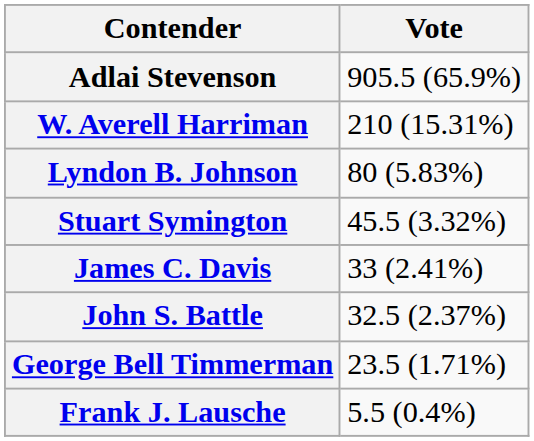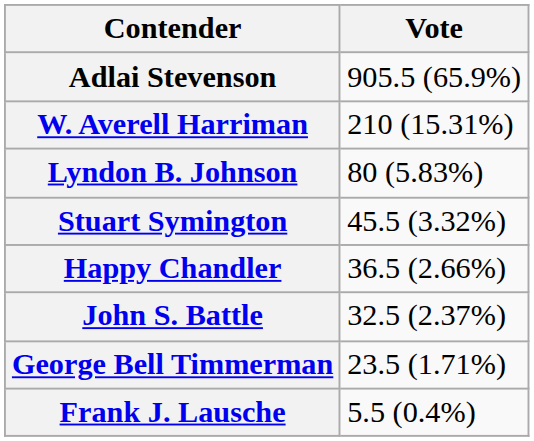 <table class="wikitable" style="text-align:left" border="1" cellpadding="2">
 <tr>
 <th>Contender</th>
 <th>Vote</th>
 </tr>
 <tr>
 <th>Adlai Stevenson</th>
 <td>905.5 (65.9%)</td>
 </tr>
 <tr>
 <th><a href='#'>W. Averell Harriman</a></th>
 <td>210 (15.31%)</td>
 </tr>
 <tr>
 <th><a href='#'>Lyndon B. Johnson</a></th>
 <td>80 (5.83%)</td>
 </tr>
 <tr>
 <th><a href='#'>Stuart Symington</a></th>
 <td>45.5 (3.32%)</td>
 </tr>
 <tr>
-<th><a href='#'>James C. Davis</a></th>
-<td>33 (2.41%)</td>
+<th><a href='#'>Happy Chandler</a></th>
+<td>36.5 (2.66%)</td>
 </tr>
 <tr>
 <th><a href='#'>John S. Battle</a></th>
 <td>32.5 (2.37%)</td>
 </tr>
 <tr>
 <th><a href='#'>George Bell Timmerman</a></th>
 <td>23.5 (1.71%)</td>
 </tr>
 <tr>
 <th><a href='#'>Frank J. Lausche</a></th>
 <td>5.5 (0.4%)</td>
 </tr>
 </table>
